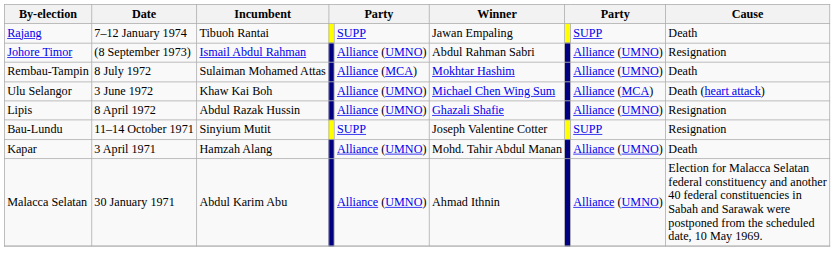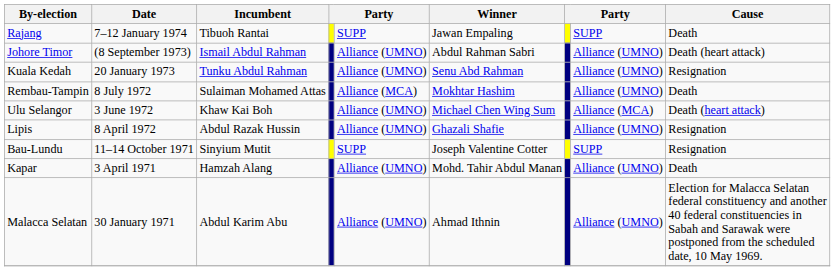 <table class="wikitable">
 <tr>
 <th>By-election</th>
 <th>Date</th>
 <th>Incumbent</th>
 <th colspan=2>Party</th>
 <th>Winner</th>
 <th colspan=2>Party</th>
 <th>Cause</th>
 </tr>
 <tr>
 <td><a href='#'>Rajang</a></td>
 <td>7–12 January 1974</td>
 <td>Tibuoh Rantai</td>
 <td bgcolor=#FFFF00></td>
 <td><a href='#'>SUPP</a></td>
 <td>Jawan Empaling</td>
 <td bgcolor=#FFFF00></td>
 <td><a href='#'>SUPP</a></td>
 <td>Death</td>
 </tr>
 <tr>
 <td><a href='#'>Johore Timor</a></td>
 <td>(8 September 1973)</td>
 <td><a href='#'>Ismail Abdul Rahman</a></td>
 <td bgcolor=#000080></td>
 <td><a href='#'>Alliance</a> (<a href='#'>UMNO</a>)</td>
 <td>Abdul Rahman Sabri</td>
+<td bgcolor=#000080></td>
+<td><a href='#'>Alliance</a> (<a href='#'>UMNO</a>)</td>
+<td>Death (heart attack)</td>
+</tr>
+<tr>
+<td>Kuala Kedah</td>
+<td>20 January 1973</td>
+<td><a href='#'>Tunku Abdul Rahman</a></td>
+<td bgcolor=#000080></td>
+<td><a href='#'>Alliance</a> (<a href='#'>UMNO</a>)</td>
+<td><a href='#'>Senu Abd Rahman</a></td>
 <td bgcolor=#000080></td>
 <td><a href='#'>Alliance</a> (<a href='#'>UMNO</a>)</td>
 <td>Resignation</td>
 </tr>
 <tr>
 <td>Rembau-Tampin</td>
 <td>8 July 1972</td>
 <td>Sulaiman Mohamed Attas</td>
 <td bgcolor=#000080></td>
 <td><a href='#'>Alliance</a> (<a href='#'>MCA</a>)</td>
 <td><a href='#'>Mokhtar Hashim</a></td>
 <td bgcolor=#000080></td>
 <td><a href='#'>Alliance</a> (<a href='#'>UMNO</a>)</td>
 <td>Death</td>
 </tr>
 <tr>
 <td>Ulu Selangor</td>
 <td>3 June 1972</td>
 <td>Khaw Kai Boh</td>
 <td bgcolor=#000080></td>
 <td><a href='#'>Alliance</a> (<a href='#'>UMNO</a>)</td>
 <td><a href='#'>Michael Chen Wing Sum</a></td>
 <td bgcolor=#000080></td>
 <td><a href='#'>Alliance</a> (<a href='#'>MCA</a>)</td>
 <td>Death (<a href='#'>heart attack</a>)</td>
 </tr>
 <tr>
 <td>Lipis</td>
 <td>8 April 1972</td>
 <td>Abdul Razak Hussin</td>
 <td bgcolor=#000080></td>
 <td><a href='#'>Alliance</a> (<a href='#'>UMNO</a>)</td>
 <td><a href='#'>Ghazali Shafie</a></td>
 <td bgcolor=#000080></td>
 <td><a href='#'>Alliance</a> (<a href='#'>UMNO</a>)</td>
 <td>Resignation</td>
 </tr>
 <tr>
 <td>Bau-Lundu</td>
 <td>11–14 October 1971</td>
 <td>Sinyium Mutit</td>
 <td bgcolor=#FFFF00></td>
 <td><a href='#'>SUPP</a></td>
 <td>Joseph Valentine Cotter</td>
 <td bgcolor=#FFFF00></td>
 <td><a href='#'>SUPP</a></td>
 <td>Resignation</td>
 </tr>
 <tr>
 <td>Kapar</td>
 <td>3 April 1971</td>
 <td>Hamzah Alang</td>
 <td bgcolor=#000080></td>
 <td><a href='#'>Alliance</a> (<a href='#'>UMNO</a>)</td>
 <td>Mohd. Tahir Abdul Manan</td>
 <td bgcolor=#000080></td>
 <td><a href='#'>Alliance</a> (<a href='#'>UMNO</a>)</td>
 <td>Death</td>
 </tr>
 <tr>
 <td>Malacca Selatan</td>
 <td>30 January 1971</td>
 <td>Abdul Karim Abu</td>
 <td bgcolor=#000080></td>
 <td><a href='#'>Alliance</a> (<a href='#'>UMNO</a>)</td>
 <td>Ahmad Ithnin</td>
 <td bgcolor=#000080></td>
 <td><a href='#'>Alliance</a> (<a href='#'>UMNO</a>)</td>
 <td>Election for Malacca Selatan<br> federal constituency and another<br> 40 federal constituencies in<br> Sabah and Sarawak were<br> postponed from the scheduled<br> date, 10 May 1969.</td>
 </tr>
 <tr>
 </tr>
 </table>
